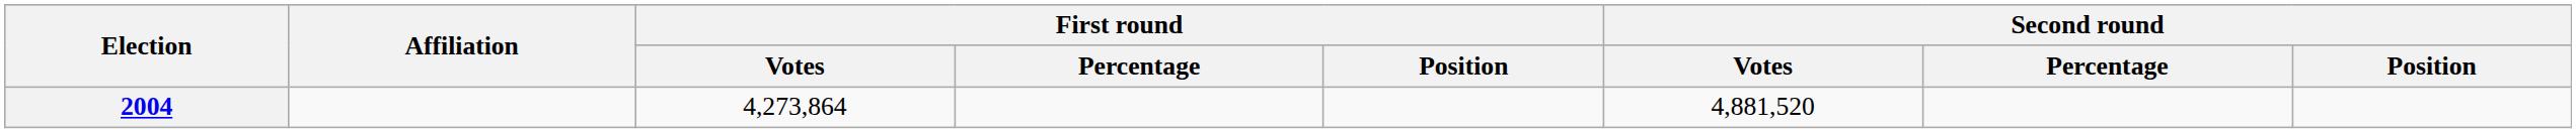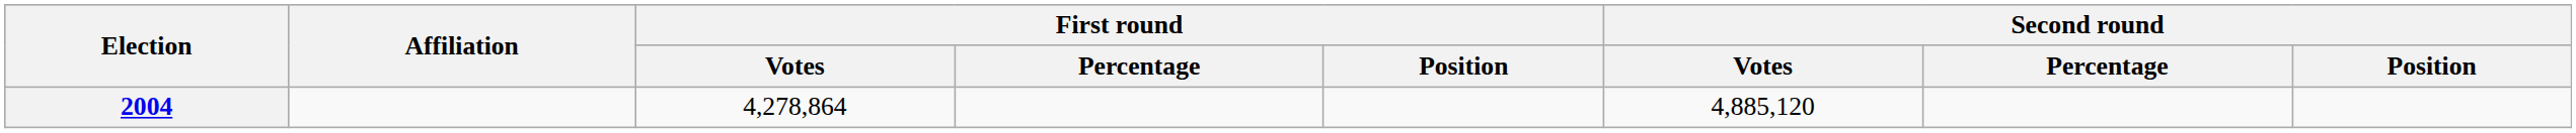 <table class=wikitable width=100%>
 <tr>
 <th rowspan=2>Election</th>
 <th rowspan=2>Affiliation</th>
 <th colspan=3>First round</th>
 <th colspan=3>Second round</th>
 </tr>
 <tr>
 <th>Votes</th>
 <th>Percentage</th>
 <th>Position</th>
 <th>Votes</th>
 <th>Percentage</th>
 <th>Position</th>
 </tr>
 <tr align=center>
 <th><a href='#'>2004</a></th>
 <td></td>
-<td>4,273,864</td>
+<td>4,278,864</td>
 <td></td>
 <td></td>
-<td>4,881,520</td>
+<td>4,885,120</td>
 <td></td>
 <td></td>
 </tr>
 </table>
